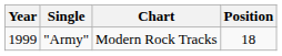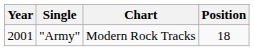 <table class="wikitable">
 <tr>
 <th>Year</th>
 <th>Single</th>
 <th>Chart</th>
 <th>Position</th>
 </tr>
 <tr>
-<td>1999</td>
+<td>2001</td>
 <td>"Army"</td>
 <td>Modern Rock Tracks</td>
 <td style="text-align:center;">18</td>
 </tr>
 </table>
